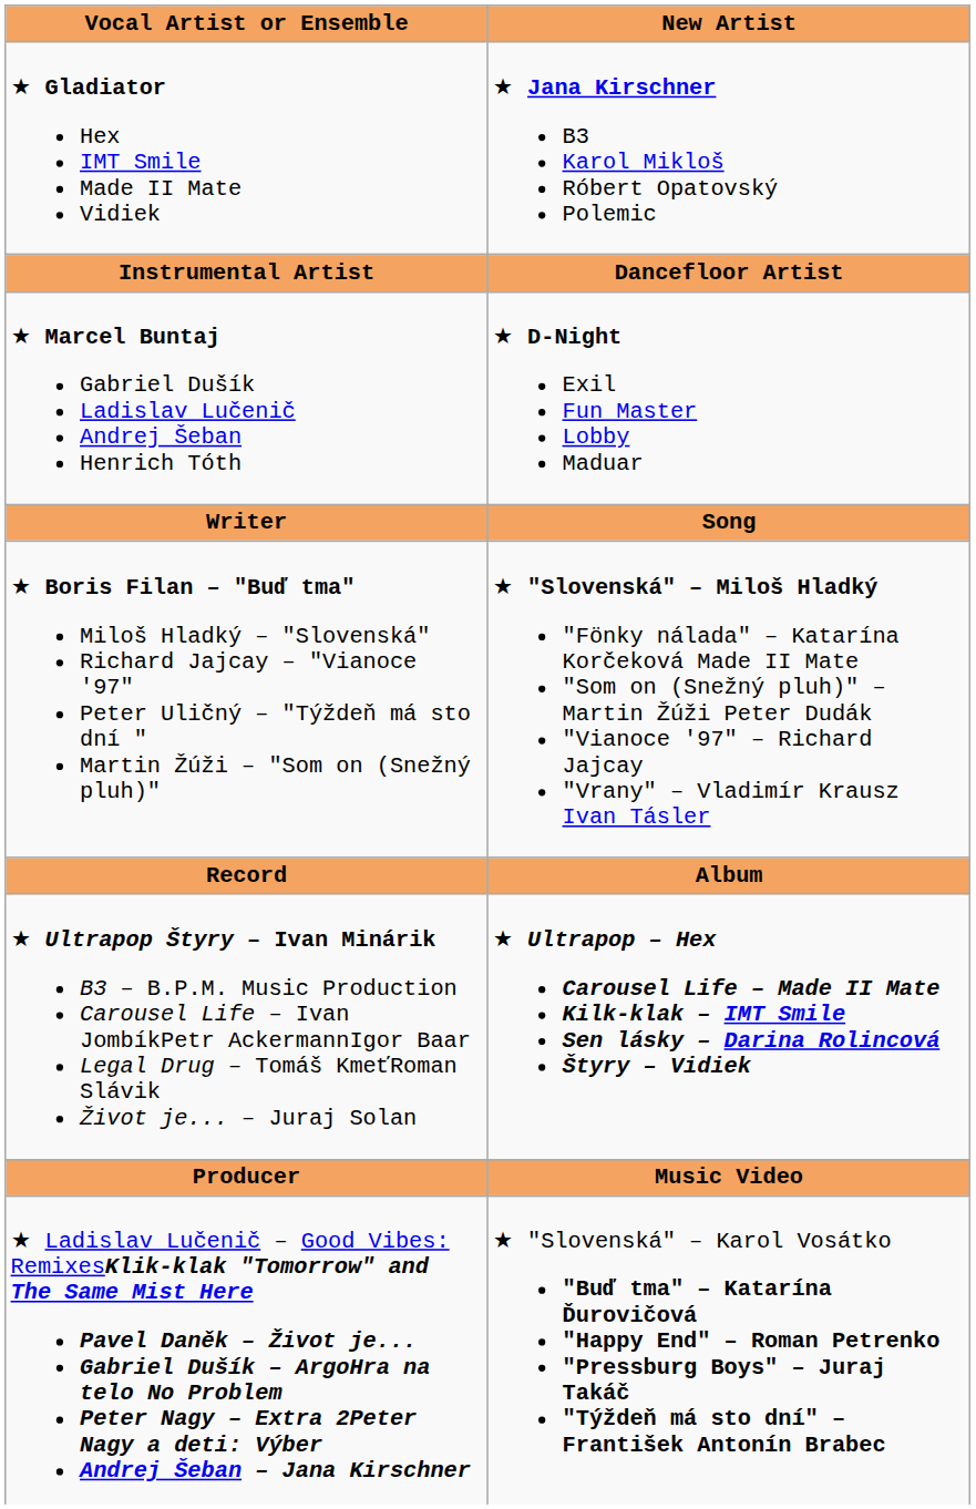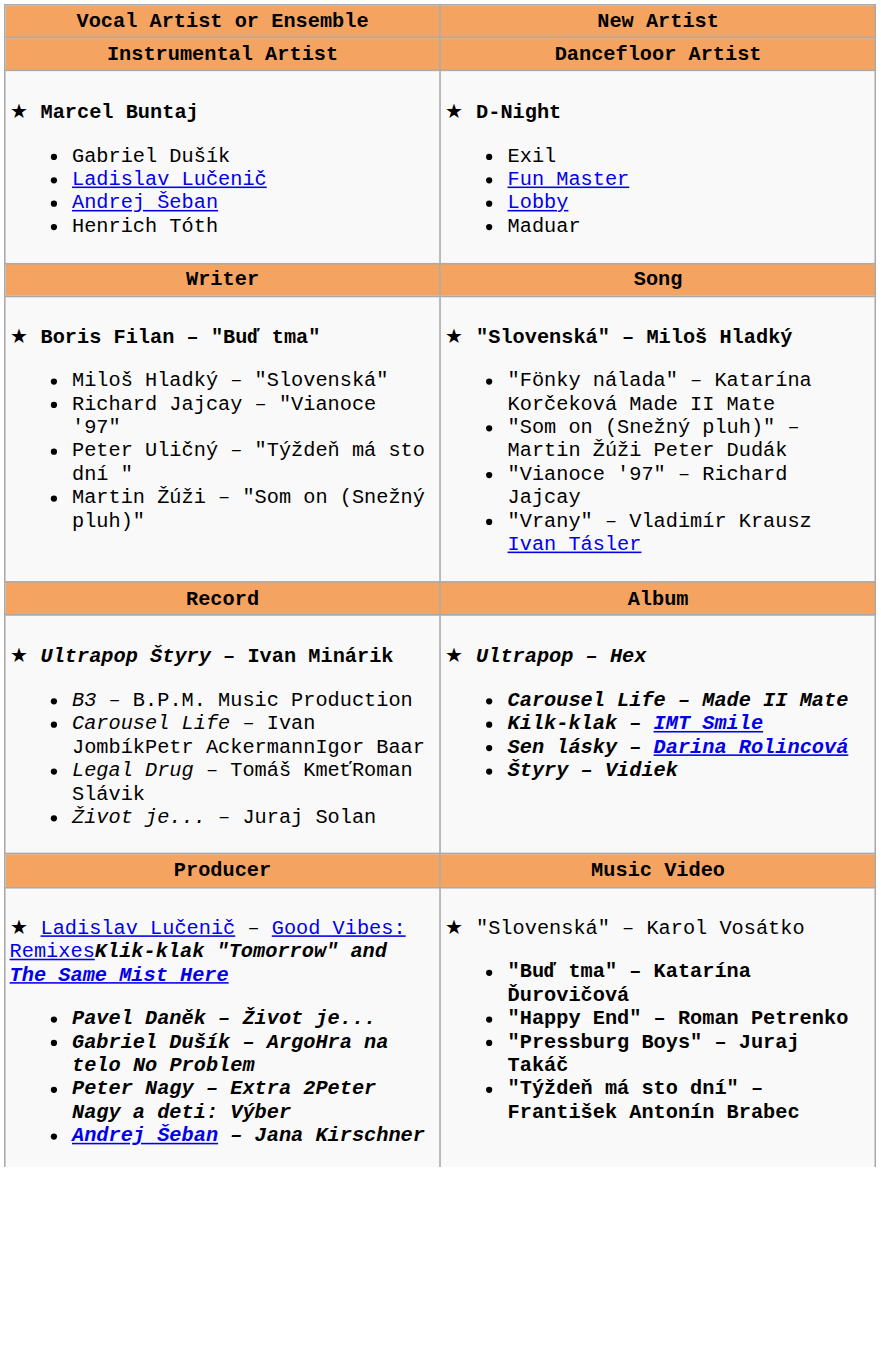 <table class=wikitable>
 <tr>
 <th style=background:#F4A460 width=273>Vocal Artist or Ensemble</th>
 <th style=background:#F4A460 width=273>New Artist</th>
-</tr>
-<tr>
-<td scope=row valign=top><br>★ <strong>Gladiator</strong><ul><li>Hex</li><li><a href='#'>IMT Smile</a></li><li>Made II Mate</li><li>Vidiek</li></ul></td>
-<td scope=row valign=top><br>★ <strong><a href='#'>Jana Kirschner</a></strong><ul><li>B3</li><li><a href='#'>Karol Mikloš</a></li><li>Róbert Opatovský</li><li>Polemic</li></ul></td>
 </tr>
 <tr>
 <th style=background:#F4A460 width=273>Instrumental Artist</th>
 <th style=background:#F4A460 width=273>Dancefloor Artist</th>
 </tr>
 <tr>
 <td scope=row valign=top><br>★ <strong>Marcel Buntaj</strong><ul><li>Gabriel Dušík</li><li><a href='#'>Ladislav Lučenič</a></li><li><a href='#'>Andrej Šeban</a></li><li>Henrich Tóth</li></ul></td>
 <td scope=row valign=top><br>★ <strong>D-Night</strong><ul><li>Exil</li><li><a href='#'>Fun Master</a></li><li><a href='#'>Lobby</a></li><li>Maduar</li></ul></td>
 </tr>
 <tr>
 <th style=background:#F4A460 width=273>Writer</th>
 <th style=background:#F4A460 width=273>Song</th>
 </tr>
 <tr>
 <td scope=row valign=top><br>★ <strong>Boris Filan – "Buď tma" </strong><ul><li>Miloš Hladký – "Slovenská" </li><li>Richard Jajcay – "Vianoce '97" </li><li>Peter Uličný – "Týždeň má sto dní " </li><li>Martin Žúži – "Som on (Snežný pluh)" </li></ul></td>
 <td scope=row valign=top><br>★ <strong>"Slovenská"  – Miloš Hladký </strong><ul><li>"Fönky nálada"  – Katarína Korčeková Made II Mate </li><li>"Som on (Snežný pluh)"  – Martin Žúži Peter Dudák </li><li>"Vianoce '97"  – Richard Jajcay </li><li>"Vrany"  – Vladimír Krausz <a href='#'>Ivan Tásler</a> </li></ul></td>
 </tr>
 <tr>
 <th style=background:#F4A460 width=273>Record</th>
 <th style=background:#F4A460 width=273>Album</th>
 </tr>
 <tr>
 <td scope=row valign=top><br>★ <strong><em>Ultrapop<em> <strong></em></strong>Štyry</em>  – Ivan Minárik</strong><ul><li><em>B3</em> – B.P.M. Music Production</li><li><em>Carousel Life</em>  – Ivan JombíkPetr AckermannIgor Baar</li><li><em>Legal Drug</em>  – Tomáš KmeťRoman Slávik</li><li><em>Život je...</em>  – Juraj Solan</li></ul></td>
 <td scope=row valign=top><br>★ <strong><em>Ultrapop<em> – Hex<strong><ul><li></em>Carousel Life<em> – Made II Mate</li><li></em>Kilk-klak<em> – <a href='#'>IMT Smile</a></li><li></em>Sen lásky<em> – <a href='#'>Darina Rolincová</a></li><li></em>Štyry<em> – Vidiek</li></ul></td>
 </tr>
 <tr>
 <th style=background:#F4A460 width=273>Producer</th>
 <th style=background:#F4A460 width=273>Music Video</th>
 </tr>
 <tr>
 <td scope=row valign=top><br>★  </strong><a href='#'>Ladislav Lučenič</a> – </em><a href='#'>Good Vibes: Remixes</a></em></strong><strong><em>Klik-klak<em> <strong></strong>"Tomorrow" and </em><a href='#'>The Same Mist Here</a><em> <strong><ul><li>Pavel Daněk – </em>Život je...<em> </li><li>Gabriel Dušík – </em>Argo<em></em>Hra na telo<em> </em>No Problem<em> </li><li>Peter Nagy – </em>Extra 2<em></em>Peter Nagy a deti: Výber<em></li><li><a href='#'>Andrej Šeban</a> – </em>Jana Kirschner<em> </li></ul></td>
 <td scope=row valign=top><br>★ </strong>"Slovenská"  – Karol Vosátko<strong><ul><li>"Buď tma"  – Katarína Ďurovičová</li><li>"Happy End"  – Roman Petrenko</li><li>"Pressburg Boys"  – Juraj Takáč</li><li>"Týždeň má sto dní"  – František Antonín Brabec</li></ul></td>
 </tr>
 </table>
